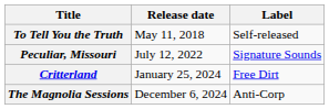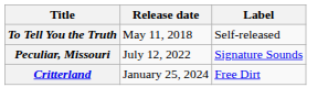 <table class="wikitable plainrowheaders">
 <tr>
 <th scope="col">Title</th>
 <th scope="col">Release date</th>
 <th scope="col">Label</th>
 </tr>
 <tr>
 <th scope="row"><em>To Tell You the Truth</em></th>
 <td>May 11, 2018</td>
 <td>Self-released</td>
 </tr>
 <tr>
 <th scope="row"><em>Peculiar, Missouri</em></th>
 <td>July 12, 2022</td>
 <td><a href='#'>Signature Sounds</a></td>
 </tr>
 <tr>
 <th scope="row"><em><a href='#'>Critterland</a></em></th>
 <td>January 25, 2024</td>
 <td><a href='#'>Free Dirt</a></td>
 </tr>
-<tr>
-<th scope="row"><em>The Magnolia Sessions</em></th>
-<td>December 6, 2024</td>
-<td>Anti-Corp</td>
-</tr>
 </table>
